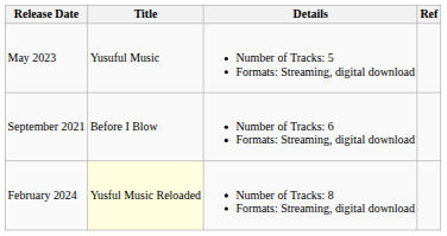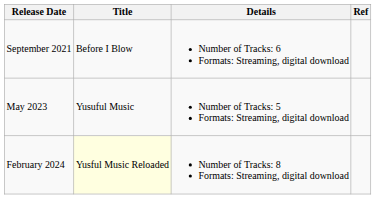 <table class="wikitable">
 <tr>
 <th>Release Date</th>
 <th>Title</th>
 <th>Details</th>
 <th>Ref</th>
 </tr>
 <tr>
+<td>September 2021</td>
+<td>Before I Blow</td>
+<td><br><ul><li>Number of Tracks: 6</li><li>Formats: Streaming, digital download</li></ul></td>
+<td></td>
+</tr>
+<tr>
 <td>May 2023</td>
 <td>Yusuful Music</td>
 <td><br><ul><li>Number of Tracks: 5</li><li>Formats: Streaming, digital download</li></ul></td>
-<td></td>
-</tr>
-<tr>
-<td>September 2021</td>
-<td>Before I Blow</td>
-<td><br><ul><li>Number of Tracks: 6</li><li>Formats: Streaming, digital download</li></ul></td>
 <td></td>
 </tr>
 <tr>
 <td>February 2024</td>
 <td style="background: lightyellow;">Yusful Music Reloaded</td>
 <td><br><ul><li>Number of Tracks: 8</li><li>Formats: Streaming, digital download</li></ul></td>
 <td></td>
 </tr>
 </table>
